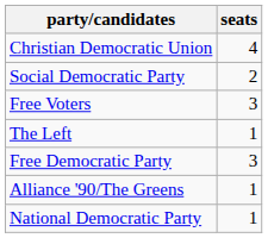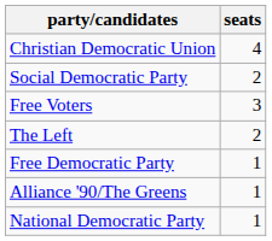 <table class="wikitable">
 <tr>
 <th>party/candidates</th>
 <th>seats</th>
 </tr>
 <tr>
 <td><a href='#'>Christian Democratic Union</a></td>
 <td align="right">4</td>
 </tr>
 <tr>
 <td><a href='#'>Social Democratic Party</a></td>
 <td align="right">2</td>
 </tr>
 <tr>
 <td><a href='#'>Free Voters</a></td>
 <td align="right">3</td>
 </tr>
 <tr>
 <td><a href='#'>The Left</a></td>
-<td align="right">1</td>
+<td align="right">2</td>
 </tr>
 <tr>
 <td><a href='#'>Free Democratic Party</a></td>
-<td align="right">3</td>
+<td align="right">1</td>
 </tr>
 <tr>
 <td><a href='#'>Alliance '90/The Greens</a></td>
 <td align="right">1</td>
 </tr>
 <tr>
 <td><a href='#'>National Democratic Party</a></td>
 <td align="right">1</td>
 </tr>
 </table>
